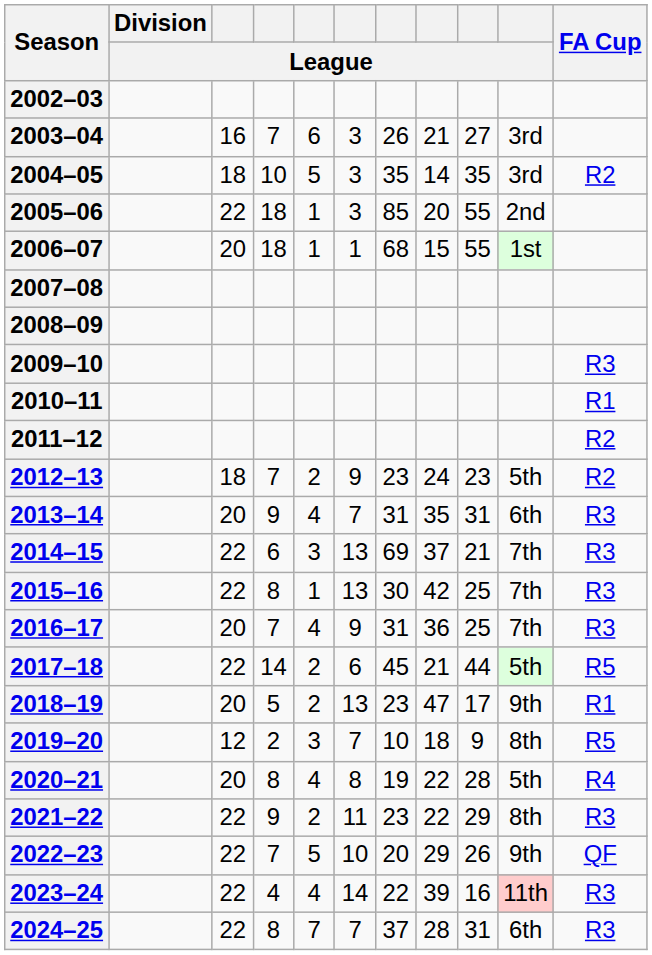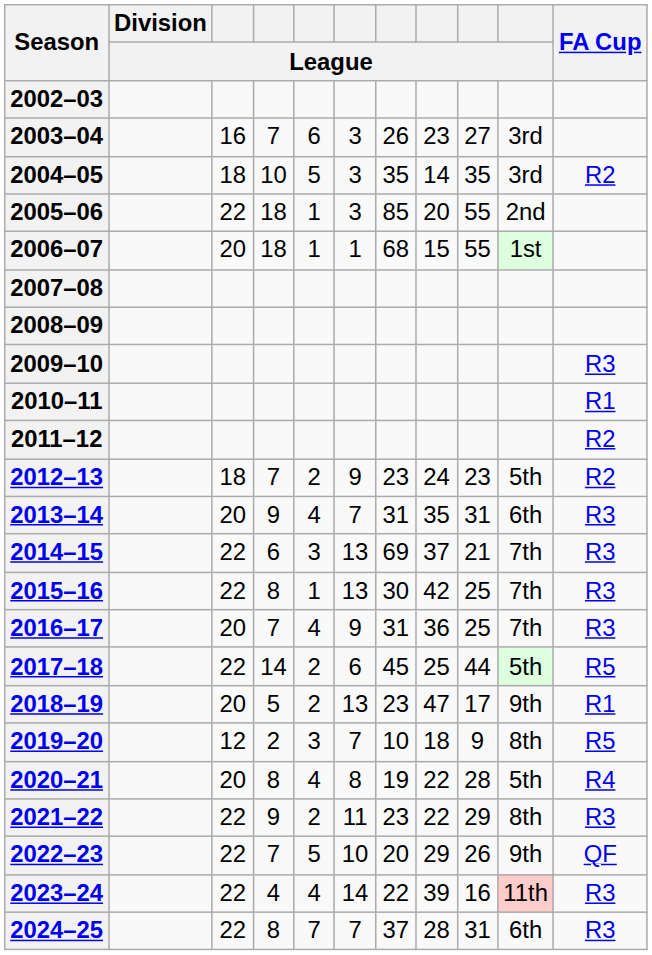 <table class="wikitable sortable" style="text-align: center">
 <tr>
 <th rowspan="2" scope="col">Season</th>
 <th scope="col">Division</th>
 <th width="20" scope="col" data-sort-type="number"></th>
 <th width="20" scope="col" data-sort-type="number"></th>
 <th width="20" scope="col" data-sort-type="number"></th>
 <th width="20" scope="col" data-sort-type="number"></th>
 <th width="20" scope="col" data-sort-type="number"></th>
 <th width="20" scope="col" data-sort-type="number"></th>
 <th width="20" scope="col" data-sort-type="number"></th>
 <th scope="col" data-sort-type="number"></th>
 <th rowspan="2" scope="col"><a href='#'>FA Cup</a></th>
 </tr>
 <tr class="unsortable">
 <th colspan="9" scope="col">League</th>
 </tr>
 <tr>
 <th>2002–03</th>
 <td></td>
 <td></td>
 <td></td>
 <td></td>
 <td></td>
 <td></td>
 <td></td>
 <td></td>
 <td></td>
 <td></td>
 </tr>
 <tr>
 <th>2003–04</th>
 <td></td>
 <td>16</td>
 <td>7</td>
 <td>6</td>
 <td>3</td>
 <td>26</td>
-<td>21</td>
+<td>23</td>
 <td>27</td>
 <td>3rd</td>
 <td></td>
 </tr>
 <tr>
 <th>2004–05</th>
 <td></td>
 <td>18</td>
 <td>10</td>
 <td>5</td>
 <td>3</td>
 <td>35</td>
 <td>14</td>
 <td>35</td>
 <td>3rd</td>
 <td><a href='#'>R2</a></td>
 </tr>
 <tr>
 <th>2005–06</th>
 <td></td>
 <td>22</td>
 <td>18</td>
 <td>1</td>
 <td>3</td>
 <td>85</td>
 <td>20</td>
 <td>55</td>
 <td>2nd</td>
 <td></td>
 </tr>
 <tr>
 <th>2006–07</th>
 <td></td>
 <td>20</td>
 <td>18</td>
 <td>1</td>
 <td>1</td>
 <td>68</td>
 <td>15</td>
 <td>55</td>
 <td style="background-color:#DFD">1st</td>
 <td></td>
 </tr>
 <tr>
 <th>2007–08</th>
 <td></td>
 <td></td>
 <td></td>
 <td></td>
 <td></td>
 <td></td>
 <td></td>
 <td></td>
 <td></td>
 <td></td>
 </tr>
 <tr>
 <th>2008–09</th>
 <td></td>
 <td></td>
 <td></td>
 <td></td>
 <td></td>
 <td></td>
 <td></td>
 <td></td>
 <td></td>
 <td></td>
 </tr>
 <tr>
 <th>2009–10</th>
 <td></td>
 <td></td>
 <td></td>
 <td></td>
 <td></td>
 <td></td>
 <td></td>
 <td></td>
 <td></td>
 <td><a href='#'>R3</a></td>
 </tr>
 <tr>
 <th>2010–11</th>
 <td></td>
 <td></td>
 <td></td>
 <td></td>
 <td></td>
 <td></td>
 <td></td>
 <td></td>
 <td></td>
 <td><a href='#'>R1</a></td>
 </tr>
 <tr>
 <th scope="row">2011–12</th>
 <td></td>
 <td></td>
 <td></td>
 <td></td>
 <td></td>
 <td></td>
 <td></td>
 <td></td>
 <td></td>
 <td><a href='#'>R2</a></td>
 </tr>
 <tr>
 <th scope="row"><a href='#'>2012–13</a></th>
 <td></td>
 <td>18</td>
 <td>7</td>
 <td>2</td>
 <td>9</td>
 <td>23</td>
 <td>24</td>
 <td>23</td>
 <td>5th</td>
 <td><a href='#'>R2</a></td>
 </tr>
 <tr>
 <th scope="row"><a href='#'>2013–14</a></th>
 <td></td>
 <td>20</td>
 <td>9</td>
 <td>4</td>
 <td>7</td>
 <td>31</td>
 <td>35</td>
 <td>31</td>
 <td>6th</td>
 <td><a href='#'>R3</a></td>
 </tr>
 <tr>
 <th scope="row"><a href='#'>2014–15</a></th>
 <td></td>
 <td>22</td>
 <td>6</td>
 <td>3</td>
 <td>13</td>
 <td>69</td>
 <td>37</td>
 <td>21</td>
 <td>7th</td>
 <td><a href='#'>R3</a></td>
 </tr>
 <tr>
 <th scope="row"><a href='#'>2015–16</a></th>
 <td></td>
 <td>22</td>
 <td>8</td>
 <td>1</td>
 <td>13</td>
 <td>30</td>
 <td>42</td>
 <td>25</td>
 <td>7th</td>
 <td><a href='#'>R3</a></td>
 </tr>
 <tr>
 <th scope="row"><a href='#'>2016–17</a></th>
 <td></td>
 <td>20</td>
 <td>7</td>
 <td>4</td>
 <td>9</td>
 <td>31</td>
 <td>36</td>
 <td>25</td>
 <td>7th</td>
 <td><a href='#'>R3</a></td>
 </tr>
 <tr>
 <th scope="row"><a href='#'>2017–18</a></th>
 <td></td>
 <td>22</td>
 <td>14</td>
 <td>2</td>
 <td>6</td>
 <td>45</td>
-<td>21</td>
+<td>25</td>
 <td>44</td>
 <td style="background-color:#DFD">5th</td>
 <td><a href='#'>R5</a></td>
 </tr>
 <tr>
 <th scope="row"><a href='#'>2018–19</a></th>
 <td></td>
 <td>20</td>
 <td>5</td>
 <td>2</td>
 <td>13</td>
 <td>23</td>
 <td>47</td>
 <td>17</td>
 <td>9th</td>
 <td><a href='#'>R1</a></td>
 </tr>
 <tr>
 <th scope="row"><a href='#'>2019–20</a></th>
 <td></td>
 <td>12</td>
 <td>2</td>
 <td>3</td>
 <td>7</td>
 <td>10</td>
 <td>18</td>
 <td>9</td>
 <td>8th</td>
 <td><a href='#'>R5</a></td>
 </tr>
 <tr>
 <th scope="row"><a href='#'>2020–21</a></th>
 <td></td>
 <td>20</td>
 <td>8</td>
 <td>4</td>
 <td>8</td>
 <td>19</td>
 <td>22</td>
 <td>28</td>
 <td>5th</td>
 <td><a href='#'>R4</a></td>
 </tr>
 <tr>
 <th scope="row"><a href='#'>2021–22</a></th>
 <td></td>
 <td>22</td>
 <td>9</td>
 <td>2</td>
 <td>11</td>
 <td>23</td>
 <td>22</td>
 <td>29</td>
 <td>8th</td>
 <td><a href='#'>R3</a></td>
 </tr>
 <tr>
 <th scope="row"><a href='#'>2022–23</a></th>
 <td></td>
 <td>22</td>
 <td>7</td>
 <td>5</td>
 <td>10</td>
 <td>20</td>
 <td>29</td>
 <td>26</td>
 <td>9th</td>
 <td><a href='#'>QF</a></td>
 </tr>
 <tr>
 <th scope="row"><a href='#'>2023–24</a></th>
 <td></td>
 <td>22</td>
 <td>4</td>
 <td>4</td>
 <td>14</td>
 <td>22</td>
 <td>39</td>
 <td>16</td>
 <td style="background-color:#FCC">11th</td>
 <td><a href='#'>R3</a></td>
 </tr>
 <tr>
 <th scope="row"><a href='#'>2024–25</a></th>
 <td></td>
 <td>22</td>
 <td>8</td>
 <td>7</td>
 <td>7</td>
 <td>37</td>
 <td>28</td>
 <td>31</td>
 <td>6th</td>
 <td><a href='#'>R3</a></td>
 </tr>
 </table>
